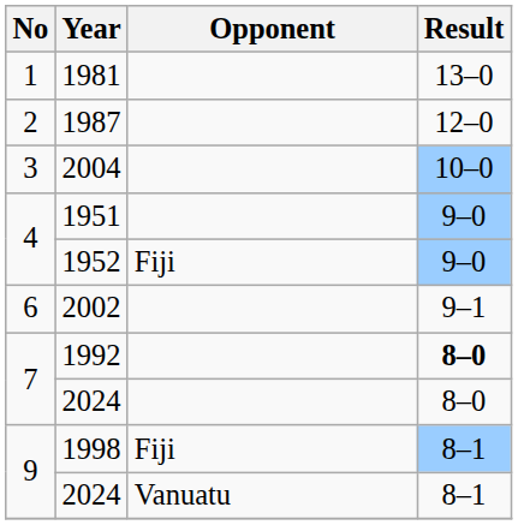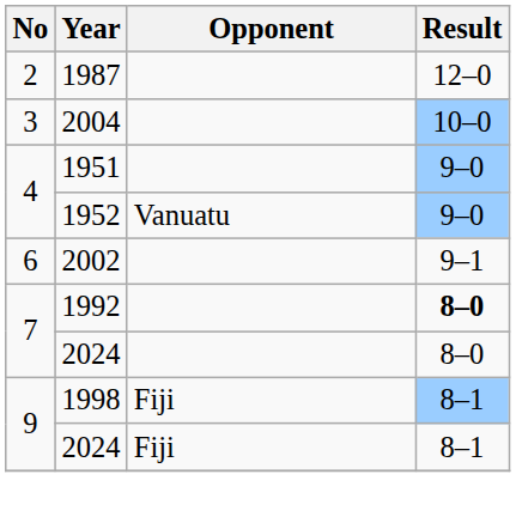 <table class="wikitable sortable" style="text-align: center;">
 <tr>
 <th>No</th>
 <th>Year</th>
 <th width=150>Opponent</th>
 <th>Result</th>
-</tr>
-<tr>
-<td>1</td>
-<td>1981</td>
-<td align=left></td>
-<td>13–0</td>
 </tr>
 <tr>
 <td>2</td>
 <td>1987</td>
 <td align=left></td>
 <td>12–0</td>
 </tr>
 <tr>
 <td>3</td>
 <td>2004</td>
 <td align=left></td>
 <td style="background:#9acdff;">10–0</td>
 </tr>
 <tr>
 <td rowspan="2">4</td>
 <td>1951</td>
 <td align=left></td>
 <td style="background:#9acdff;">9–0</td>
 </tr>
 <tr>
 <td>1952</td>
-<td align=left> Fiji</td>
+<td align=left> Vanuatu</td>
 <td style="background:#9acdff;">9–0</td>
 </tr>
 <tr>
 <td>6</td>
 <td>2002</td>
 <td align=left></td>
 <td>9–1</td>
 </tr>
 <tr>
 <td rowspan=2>7</td>
 <td>1992</td>
 <td align=left></td>
 <td><strong>8–0</strong></td>
 </tr>
 <tr>
 <td>2024</td>
 <td align=left></td>
 <td>8–0</td>
 </tr>
 <tr>
 <td rowspan=2>9</td>
 <td>1998</td>
 <td align=left> Fiji</td>
 <td style="background:#9acdff;">8–1</td>
 </tr>
 <tr>
 <td>2024</td>
-<td align=left> Vanuatu</td>
+<td align=left> Fiji</td>
 <td>8–1</td>
 </tr>
 <tr>
 </tr>
 </table>
